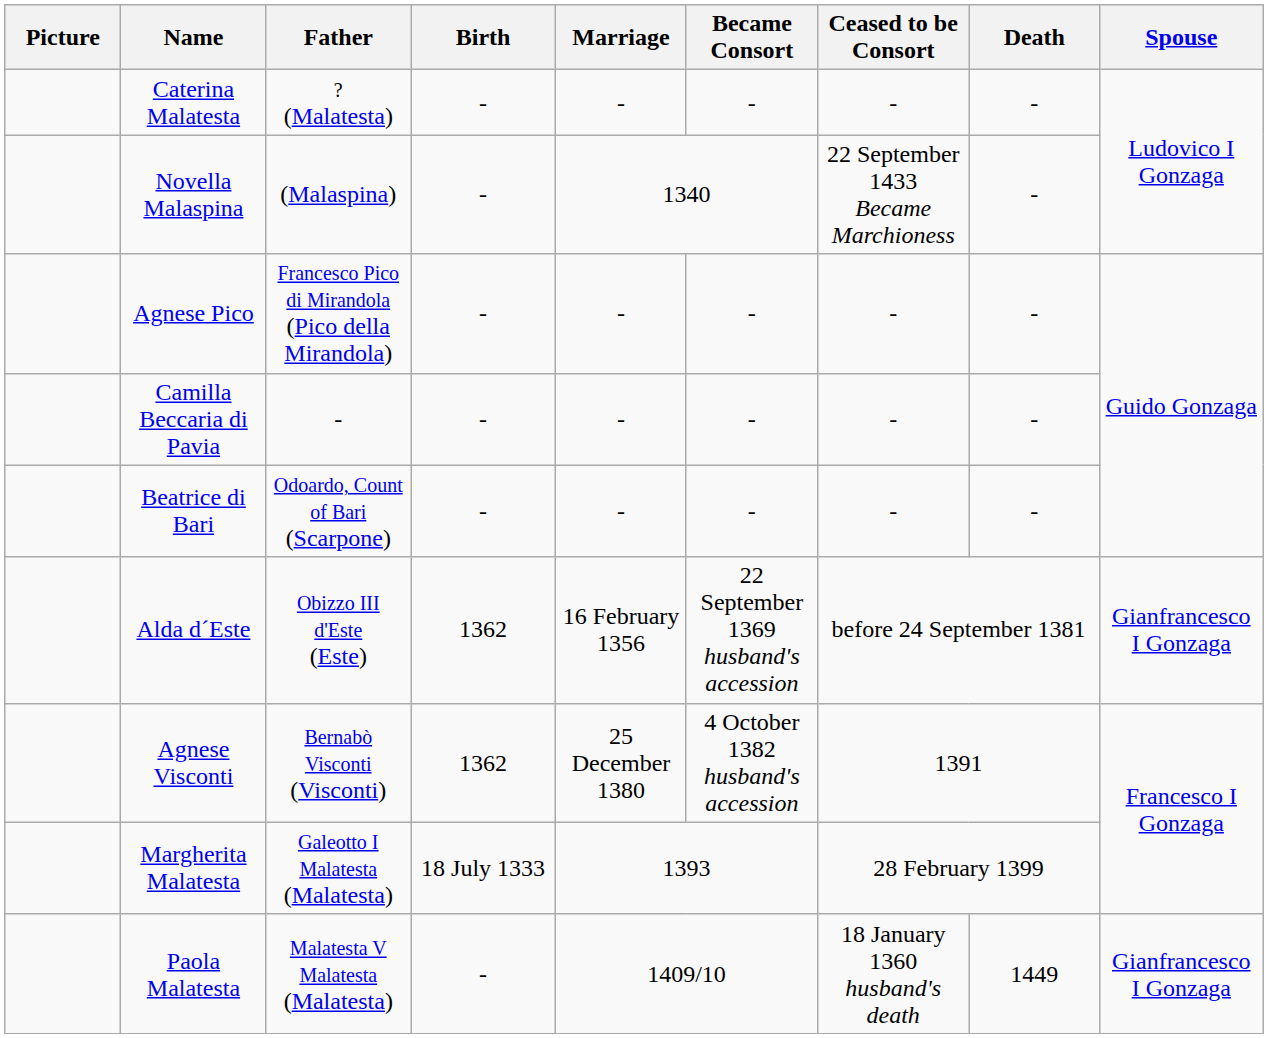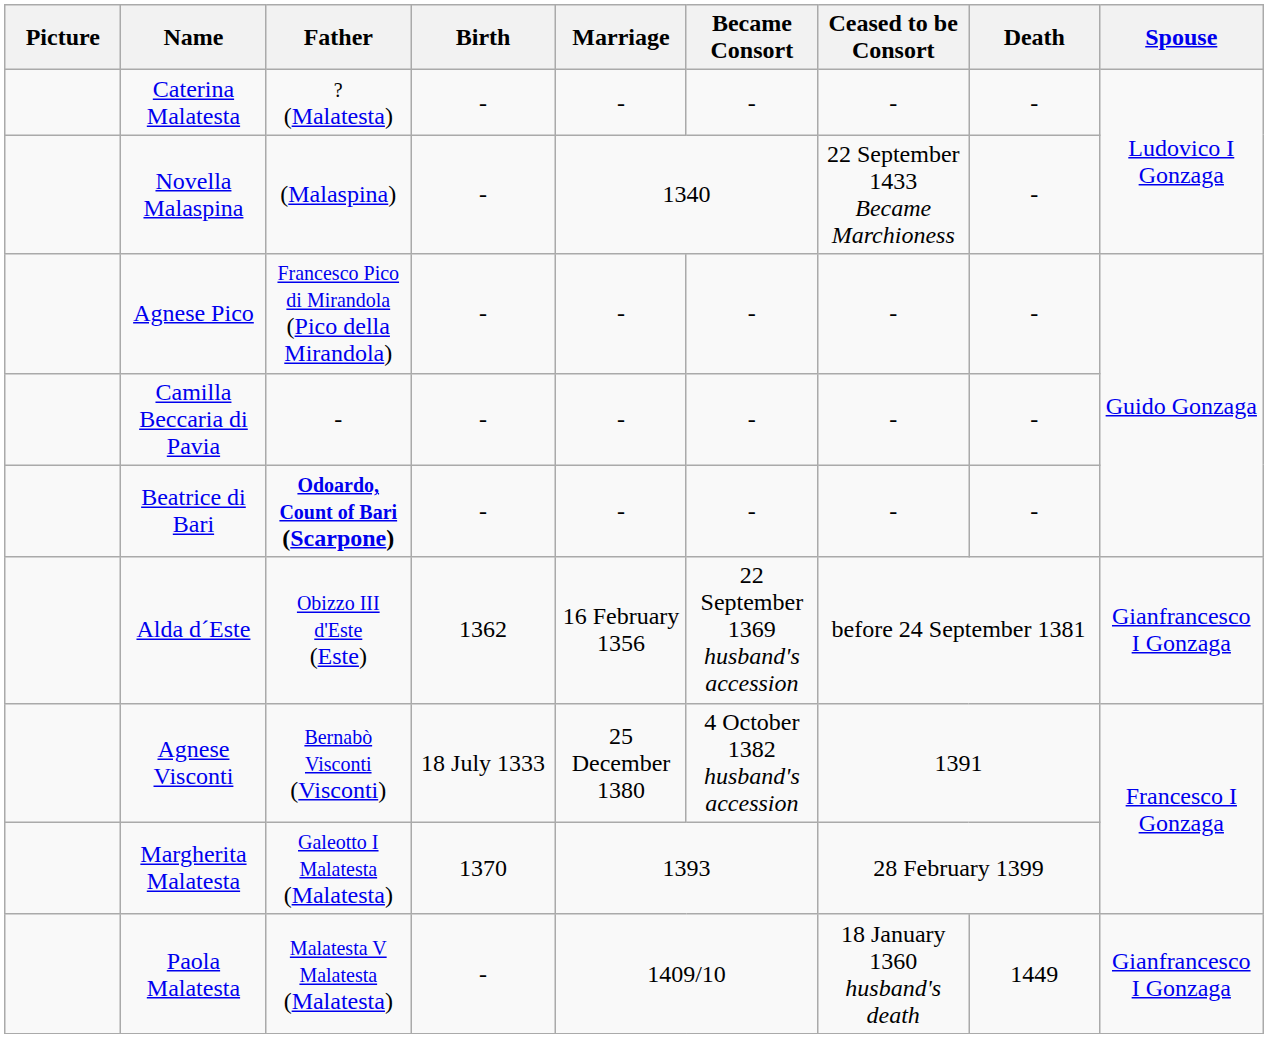 <table width=95% class="wikitable">
 <tr>
 <th width = "8%">Picture</th>
 <th width = "10%">Name</th>
 <th width = "9%">Father</th>
 <th width = "10%">Birth</th>
 <th width = "9%">Marriage</th>
 <th width = "9%">Became Consort</th>
 <th width = "9%">Ceased to be Consort</th>
 <th width = "9%">Death</th>
 <th width = "7%"><a href='#'>Spouse</a></th>
 </tr>
 <tr>
 <td align="center"></td>
 <td align="center"><a href='#'>Caterina Malatesta</a></td>
 <td align="center"><small>?</small><br>(<a href='#'>Malatesta</a>)</td>
 <td align="center">-</td>
 <td align="center">-</td>
 <td align="center">-</td>
 <td align="center">-</td>
 <td align="center">-</td>
 <td align="center" rowspan="2"><a href='#'>Ludovico I Gonzaga</a></td>
 </tr>
 <tr>
 <td align="center"></td>
 <td align="center"><a href='#'>Novella Malaspina</a></td>
 <td align="center">(<a href='#'>Malaspina</a>)</td>
 <td align="center">-</td>
 <td align="center" colspan="2">1340</td>
 <td align="center">22 September 1433<br><em>Became Marchioness</em></td>
 <td align="center">-</td>
 </tr>
 <tr>
 <td align="center"></td>
 <td align="center"><a href='#'>Agnese Pico</a></td>
 <td align="center"><small><a href='#'>Francesco Pico di Mirandola</a></small><br>(<a href='#'>Pico della Mirandola</a>)</td>
 <td align="center">-</td>
 <td align="center">-</td>
 <td align="center">-</td>
 <td align="center">-</td>
 <td align="center">-</td>
 <td align="center" rowspan="3"><a href='#'>Guido Gonzaga</a></td>
 </tr>
 <tr>
 <td align="center"></td>
 <td align="center"><a href='#'>Camilla Beccaria di Pavia</a></td>
 <td align="center">-</td>
 <td align="center">-</td>
 <td align="center">-</td>
 <td align="center">-</td>
 <td align="center">-</td>
 <td align="center">-</td>
 </tr>
 <tr>
 <td align="center"></td>
 <td align="center"><a href='#'>Beatrice di Bari</a></td>
-<td align="center"><small><a href='#'>Odoardo, Count of Bari</a></small><br>(<a href='#'>Scarpone</a>)</td>
+<td align="center"><strong><small><a href='#'>Odoardo, Count of Bari</a></small><br>(<a href='#'>Scarpone</a>)</strong></td>
 <td align="center">-</td>
 <td align="center">-</td>
 <td align="center">-</td>
 <td align="center">-</td>
 <td align="center">-</td>
 </tr>
 <tr>
 <td align="center"></td>
 <td align="center"><a href='#'>Alda d´Este</a></td>
 <td align="center"><small><a href='#'>Obizzo III d'Este</a></small><br>(<a href='#'>Este</a>)</td>
 <td align="center">1362</td>
 <td align="center">16 February 1356</td>
 <td align="center">22 September 1369<br><em>husband's accession</em></td>
 <td align="center" colspan="2">before 24 September 1381</td>
 <td align="center"><a href='#'>Gianfrancesco I Gonzaga</a></td>
 </tr>
 <tr>
 <td align="center"></td>
 <td align="center"><a href='#'>Agnese Visconti</a></td>
 <td align="center"><small><a href='#'>Bernabò Visconti</a></small><br>(<a href='#'>Visconti</a>)</td>
-<td align="center">1362</td>
+<td align="center">18 July 1333</td>
 <td align="center">25 December 1380</td>
 <td align="center">4 October 1382<br><em>husband's accession</em></td>
 <td align="center" colspan="2">1391</td>
 <td align="center" rowspan="2"><a href='#'>Francesco I Gonzaga</a></td>
 </tr>
 <tr>
 <td align="center"></td>
 <td align="center"><a href='#'>Margherita Malatesta</a></td>
 <td align="center"><small><a href='#'>Galeotto I Malatesta</a></small><br>(<a href='#'>Malatesta</a>)</td>
-<td align="center">18 July 1333</td>
+<td align="center">1370</td>
 <td align="center" colspan="2">1393</td>
 <td align="center" colspan="2">28 February 1399</td>
 </tr>
 <tr>
 <td align="center"></td>
 <td align="center"><a href='#'>Paola Malatesta</a></td>
 <td align="center"><small><a href='#'>Malatesta V Malatesta</a></small><br>(<a href='#'>Malatesta</a>)</td>
 <td align="center">-</td>
 <td align="center" colspan="2">1409/10</td>
 <td align="center">18 January 1360<br><em>husband's death</em></td>
 <td align="center">1449</td>
 <td align="center"><a href='#'>Gianfrancesco I Gonzaga</a></td>
 </tr>
 <tr>
 </tr>
 </table>
